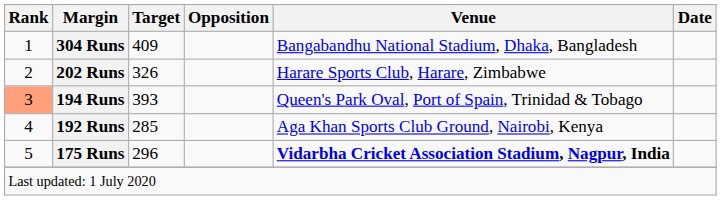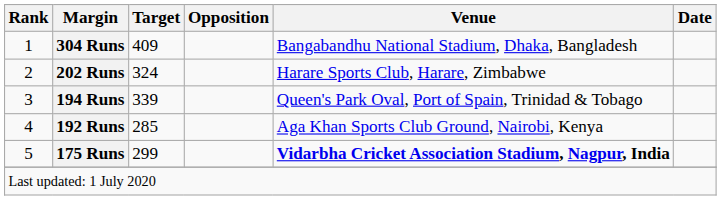 <table class="wikitable plainrowheaders sortable">
 <tr>
 <th scope=col>Rank</th>
 <th scope=col>Margin</th>
 <th scope=col>Target</th>
 <th scope=col>Opposition</th>
 <th scope=col>Venue</th>
 <th scope=col>Date</th>
 </tr>
 <tr>
 <td style="text-align:center">1</td>
 <th scope=row style=text-align:center;>304 Runs</th>
 <td>409</td>
 <td></td>
 <td><a href='#'>Bangabandhu National Stadium</a>, <a href='#'>Dhaka</a>, Bangladesh</td>
 <td></td>
 </tr>
 <tr>
 <td style="text-align:center">2</td>
 <th scope=row style=text-align:center;>202 Runs</th>
-<td>326</td>
+<td>324</td>
 <td></td>
 <td><a href='#'>Harare Sports Club</a>, <a href='#'>Harare</a>, Zimbabwe</td>
 <td></td>
 </tr>
 <tr>
-<td style="background: lightsalmon; text-align:center">3</td>
+<td style="text-align:center">3</td>
 <th scope=row style=text-align:center;>194 Runs</th>
-<td>393</td>
+<td>339</td>
 <td></td>
 <td><a href='#'>Queen's Park Oval</a>, <a href='#'>Port of Spain</a>, Trinidad & Tobago</td>
 <td></td>
 </tr>
 <tr>
 <td style="text-align:center">4</td>
 <th scope=row style=text-align:center;>192 Runs</th>
 <td>285</td>
 <td></td>
 <td><a href='#'>Aga Khan Sports Club Ground</a>, <a href='#'>Nairobi</a>, Kenya</td>
 <td></td>
 </tr>
 <tr>
 <td style="text-align:center">5</td>
 <th scope=row style=text-align:center;>175 Runs</th>
-<td>296</td>
+<td>299</td>
 <td></td>
 <td><strong><a href='#'>Vidarbha Cricket Association Stadium</a>, <a href='#'>Nagpur</a>, India</strong></td>
 <td> </td>
 </tr>
 <tr>
 </tr>
 <tr class=sortbottom>
 <td colspan=6><small>Last updated: 1 July 2020</small></td>
 </tr>
 </table>
